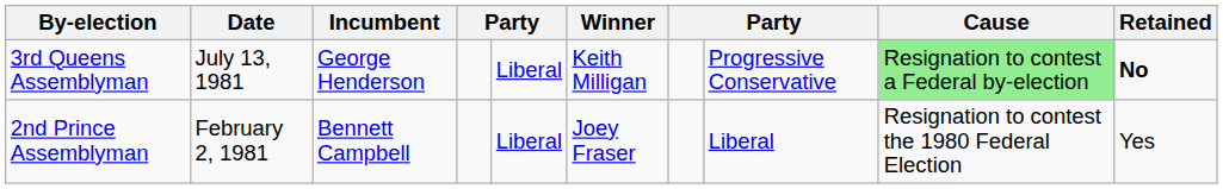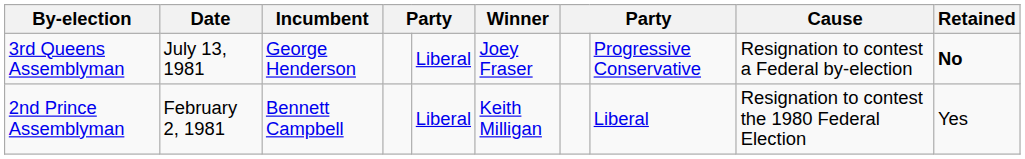 <table class=wikitable style="width:100%">
 <tr>
 <th>By-election</th>
 <th>Date</th>
 <th>Incumbent</th>
 <th colspan=2>Party</th>
 <th>Winner</th>
 <th colspan=2>Party</th>
 <th>Cause</th>
 <th>Retained</th>
 </tr>
 <tr>
 <td><a href='#'>3rd Queens Assemblyman</a></td>
 <td>July 13, 1981</td>
 <td><a href='#'>George Henderson</a></td>
 <td>    </td>
 <td><a href='#'>Liberal</a></td>
-<td><a href='#'>Keith Milligan</a></td>
+<td><a href='#'>Joey Fraser</a></td>
 <td>    </td>
 <td><a href='#'>Progressive Conservative</a></td>
-<td style="background: lightgreen;">Resignation to contest a Federal by-election</td>
+<td>Resignation to contest a Federal by-election</td>
 <td><strong>No</strong></td>
 </tr>
 <tr>
 <td><a href='#'>2nd Prince Assemblyman</a></td>
 <td>February 2, 1981</td>
 <td><a href='#'>Bennett Campbell</a></td>
 <td>    </td>
 <td><a href='#'>Liberal</a></td>
-<td><a href='#'>Joey Fraser</a></td>
+<td><a href='#'>Keith Milligan</a></td>
 <td>    </td>
 <td><a href='#'>Liberal</a></td>
 <td>Resignation to contest the 1980 Federal Election</td>
 <td>Yes</td>
 </tr>
 </table>
